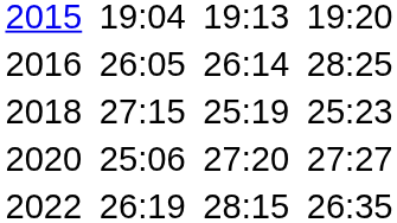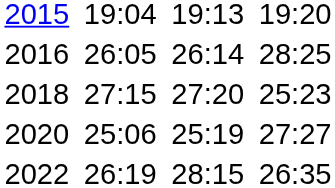 <table>
 <tr>
 <td><a href='#'>2015</a></td>
 <td align=left></td>
 <td>19:04</td>
 <td align=left></td>
 <td>19:13</td>
 <td align=left></td>
 <td>19:20</td>
 </tr>
 <tr>
 <td>2016</td>
 <td align=left></td>
 <td>26:05</td>
 <td align=left></td>
 <td>26:14</td>
 <td align=left></td>
 <td>28:25</td>
 </tr>
 <tr>
 <td>2018</td>
 <td align=left></td>
 <td>27:15</td>
 <td align=left></td>
-<td>25:19</td>
+<td>27:20</td>
 <td align=left></td>
 <td>25:23</td>
 </tr>
 <tr>
 <td>2020</td>
 <td align=left></td>
 <td>25:06</td>
 <td align=left></td>
-<td>27:20</td>
+<td>25:19</td>
 <td align=left></td>
 <td>27:27</td>
 </tr>
 <tr>
 <td>2022</td>
 <td align=left></td>
 <td>26:19</td>
 <td align=left></td>
 <td>28:15</td>
 <td align=left></td>
 <td>26:35</td>
 </tr>
 </table>
